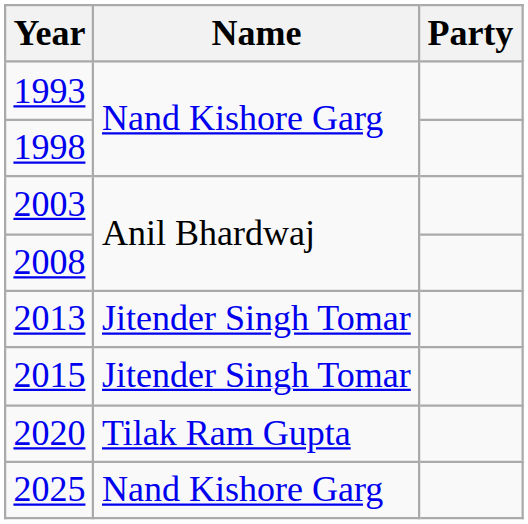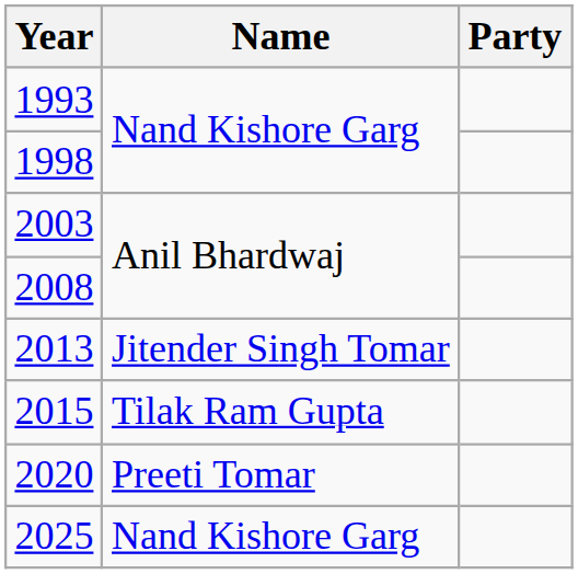 <table class="wikitable">
 <tr>
 <th>Year</th>
 <th>Name</th>
 <th colspan=2>Party</th>
 </tr>
 <tr>
 <td><a href='#'>1993</a></td>
 <td rowspan="2"><a href='#'>Nand Kishore Garg</a></td>
 <td></td>
 </tr>
 <tr>
 <td><a href='#'>1998</a></td>
 </tr>
 <tr>
 <td><a href='#'>2003</a></td>
 <td rowspan="2">Anil Bhardwaj</td>
 <td></td>
 </tr>
 <tr>
 <td><a href='#'>2008</a></td>
 </tr>
 <tr>
 <td><a href='#'>2013</a></td>
 <td><a href='#'>Jitender Singh Tomar</a></td>
 <td></td>
 </tr>
 <tr>
 <td><a href='#'>2015</a></td>
-<td><a href='#'>Jitender Singh Tomar</a></td>
+<td><a href='#'>Tilak Ram Gupta</a></td>
 <td></td>
 </tr>
 <tr>
 <td><a href='#'>2020</a></td>
-<td><a href='#'>Tilak Ram Gupta</a></td>
+<td><a href='#'>Preeti Tomar</a></td>
 </tr>
 <tr>
 <td><a href='#'>2025</a></td>
 <td><a href='#'>Nand Kishore Garg</a></td>
 <td></td>
 </tr>
 </table>
